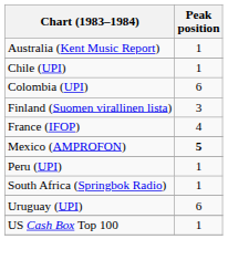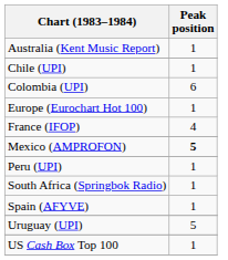 <table class="wikitable sortable">
 <tr>
 <th>Chart (1983–1984)</th>
 <th>Peak<br>position</th>
 </tr>
 <tr>
 <td>Australia (<a href='#'>Kent Music Report</a>)</td>
 <td align="center">1</td>
 </tr>
 <tr>
 </tr>
 <tr>
 </tr>
 <tr>
 </tr>
 <tr>
 </tr>
 <tr>
 <td>Chile (<a href='#'>UPI</a>)</td>
 <td align="center">1</td>
 </tr>
 <tr>
 <td>Colombia (<a href='#'>UPI</a>)</td>
 <td align="center">6</td>
 </tr>
 <tr>
-<td>Finland (<a href='#'>Suomen virallinen lista</a>)</td>
-<td align="center">3</td>
+<td>Europe (<a href='#'>Eurochart Hot 100</a>)</td>
+<td align="center">1</td>
 </tr>
 <tr>
 <td>France (<a href='#'>IFOP</a>)</td>
 <td align="center">4</td>
 </tr>
 <tr>
 </tr>
 <tr>
 <td>Mexico (<a href='#'>AMPROFON</a>)</td>
 <td align="center"><strong>5</strong></td>
 </tr>
 <tr>
 </tr>
 <tr>
 </tr>
 <tr>
 </tr>
 <tr>
 </tr>
 <tr>
 <td>Peru (<a href='#'>UPI</a>)</td>
 <td align="center">1</td>
 </tr>
 <tr>
 <td>South Africa (<a href='#'>Springbok Radio</a>)</td>
 <td align="center">1</td>
 </tr>
 <tr>
+<td>Spain (<a href='#'>AFYVE</a>)</td>
+<td align="center">1</td>
+</tr>
+<tr>
 </tr>
 <tr>
 </tr>
 <tr>
 </tr>
 <tr>
 <td>Uruguay (<a href='#'>UPI</a>)</td>
-<td align="center">6</td>
+<td align="center">5</td>
 </tr>
 <tr>
 </tr>
 <tr>
 </tr>
 <tr>
 </tr>
 <tr>
 <td>US <em><a href='#'>Cash Box</a></em> Top 100</td>
 <td align="center">1</td>
 </tr>
 <tr>
 </tr>
 </table>
